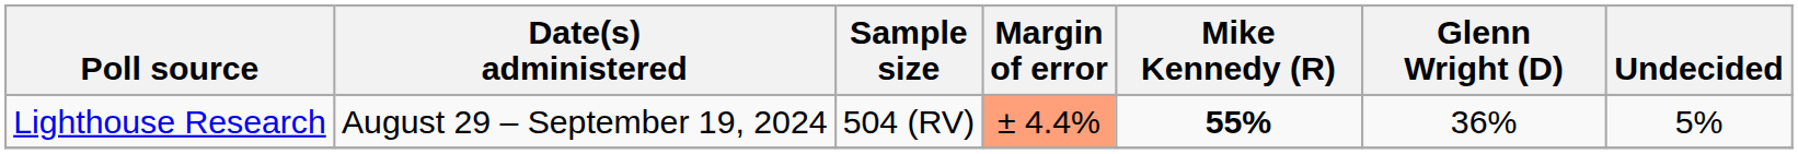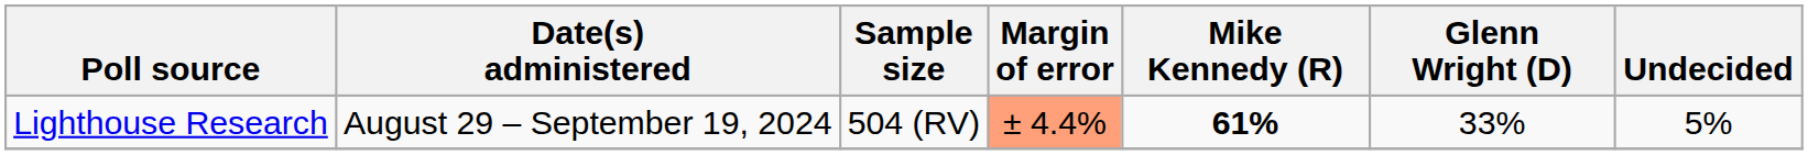 <table class="wikitable" style="font-size:90%;text-align:center;">
 <tr valign=bottom>
 <th>Poll source</th>
 <th>Date(s)<br>administered</th>
 <th>Sample<br>size</th>
 <th>Margin<br>of error</th>
 <th style="width:100px;">Mike<br>Kennedy (R)</th>
 <th style="width:100px;">Glenn<br>Wright (D)</th>
 <th>Undecided</th>
 </tr>
 <tr>
 <td style="text-align:left;"><a href='#'>Lighthouse Research</a></td>
 <td>August 29 – September 19, 2024</td>
 <td>504 (RV)</td>
 <td style="background: lightsalmon;">± 4.4%</td>
-<td><strong>55%</strong></td>
-<td>36%</td>
+<td><strong>61%</strong></td>
+<td>33%</td>
 <td>5%</td>
 </tr>
 <tr>
 </tr>
 </table>
